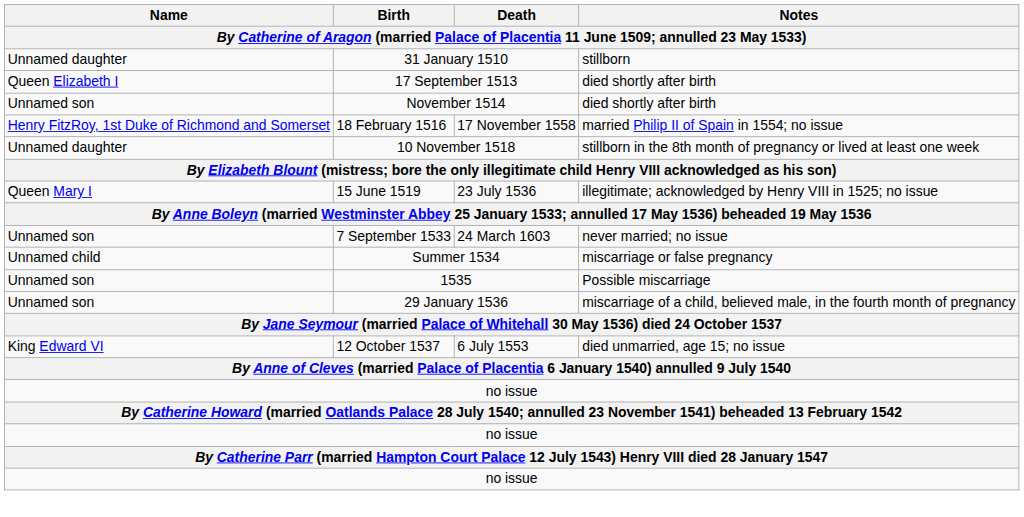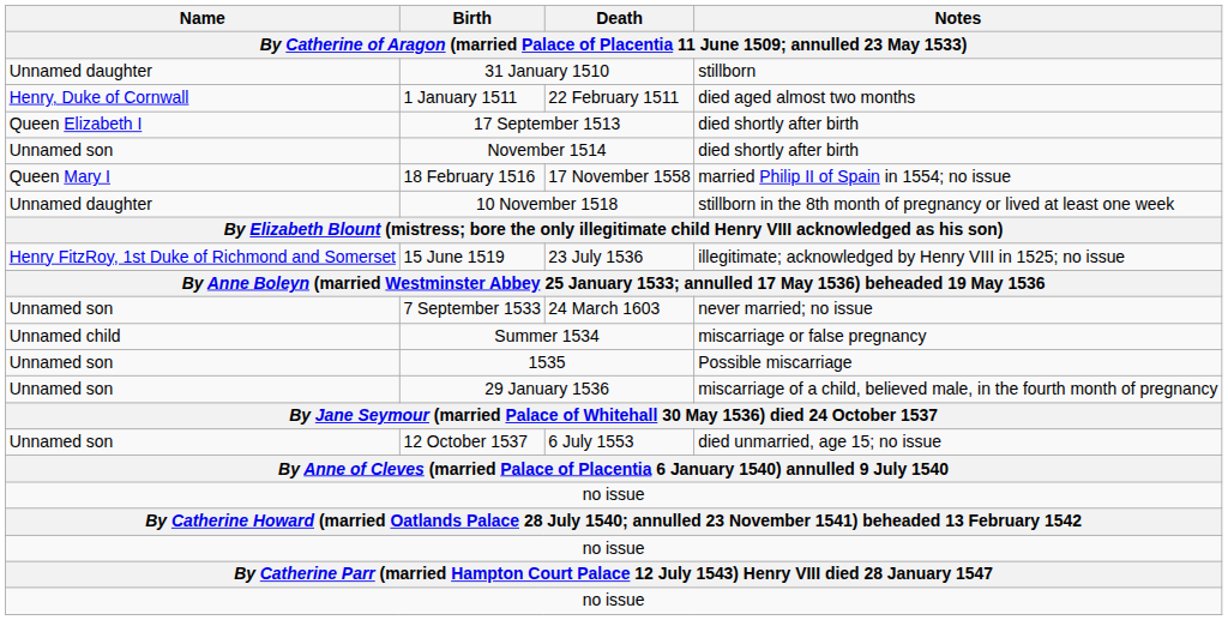 <table class="wikitable">
 <tr>
 <th>Name</th>
 <th>Birth</th>
 <th>Death</th>
 <th>Notes</th>
 </tr>
 <tr>
 <th colspan=4><strong><em>By <a href='#'>Catherine of Aragon</a></em></strong> (married <a href='#'>Palace of Placentia</a> 11 June 1509; annulled 23 May 1533)</th>
 </tr>
 <tr>
 <td>Unnamed daughter</td>
 <td colspan=2 style="text-align: center">31 January 1510</td>
 <td>stillborn</td>
 </tr>
 <tr>
+<td><a href='#'>Henry, Duke of Cornwall</a></td>
+<td>1 January 1511</td>
+<td>22 February 1511</td>
+<td>died aged almost two months</td>
+</tr>
+<tr>
 <td>Queen <a href='#'>Elizabeth I</a></td>
 <td colspan=2 style="text-align: center">17 September 1513</td>
 <td>died shortly after birth</td>
 </tr>
 <tr>
 <td>Unnamed son</td>
 <td colspan=2 style="text-align: center">November 1514</td>
 <td>died shortly after birth</td>
 </tr>
 <tr>
-<td><a href='#'>Henry FitzRoy, 1st Duke of Richmond and Somerset</a></td>
+<td>Queen <a href='#'>Mary I</a></td>
 <td>18 February 1516</td>
 <td>17 November 1558</td>
 <td>married <a href='#'>Philip II of Spain</a> in 1554; no issue</td>
 </tr>
 <tr>
 <td>Unnamed daughter</td>
 <td colspan=2 style="text-align: center">10 November 1518</td>
 <td>stillborn in the 8th month of pregnancy or lived at least one week</td>
 </tr>
 <tr>
 <th colspan=4><strong><em>By <a href='#'>Elizabeth Blount</a></em></strong> (mistress; bore the only illegitimate child Henry VIII acknowledged as his son)</th>
 </tr>
 <tr>
-<td>Queen <a href='#'>Mary I</a></td>
+<td><a href='#'>Henry FitzRoy, 1st Duke of Richmond and Somerset</a></td>
 <td>15 June 1519</td>
 <td>23 July 1536</td>
 <td>illegitimate; acknowledged by Henry VIII in 1525; no issue</td>
 </tr>
 <tr>
 <th colspan=4><strong><em>By <a href='#'>Anne Boleyn</a></em></strong> (married <a href='#'>Westminster Abbey</a> 25 January 1533; annulled 17 May 1536) beheaded 19 May 1536</th>
 </tr>
 <tr>
 <td>Unnamed son</td>
 <td>7 September 1533</td>
 <td>24 March 1603</td>
 <td>never married; no issue</td>
 </tr>
 <tr>
 <td>Unnamed child</td>
 <td colspan=2 style="text-align: center">Summer 1534</td>
 <td>miscarriage or false pregnancy</td>
 </tr>
 <tr>
 <td>Unnamed son</td>
 <td colspan=2 style="text-align: center">1535</td>
 <td>Possible miscarriage</td>
 </tr>
 <tr>
 <td>Unnamed son</td>
 <td colspan=2 style="text-align: center">29 January 1536</td>
 <td>miscarriage of a child, believed male, in the fourth month of pregnancy</td>
 </tr>
 <tr>
 <th colspan=4><strong><em>By <a href='#'>Jane Seymour</a></em></strong> (married <a href='#'>Palace of Whitehall</a> 30 May 1536) died 24 October 1537</th>
 </tr>
 <tr>
-<td>King <a href='#'>Edward VI</a></td>
+<td>Unnamed son</td>
 <td>12 October 1537</td>
 <td>6 July 1553</td>
 <td>died unmarried, age 15; no issue</td>
 </tr>
 <tr>
 <th colspan=4><strong><em>By <a href='#'>Anne of Cleves</a></em></strong> (married <a href='#'>Palace of Placentia</a> 6 January 1540) annulled 9 July 1540</th>
 </tr>
 <tr>
 <td colspan=4 style="text-align: center">no issue</td>
 </tr>
 <tr>
 <th colspan=4><strong><em>By <a href='#'>Catherine Howard</a></em></strong> (married <a href='#'>Oatlands Palace</a> 28 July 1540; annulled 23 November 1541) beheaded 13 February 1542</th>
 </tr>
 <tr>
 <td colspan=4 style="text-align: center">no issue</td>
 </tr>
 <tr>
 <th colspan=4><strong><em>By <a href='#'>Catherine Parr</a></em></strong> (married <a href='#'>Hampton Court Palace</a> 12 July 1543) Henry VIII died 28 January 1547</th>
 </tr>
 <tr>
 <td colspan=4 style="text-align: center">no issue</td>
 </tr>
 </table>
